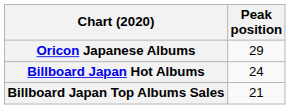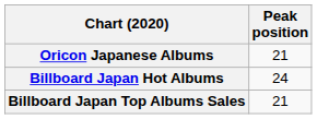 <table class="wikitable plainrowheaders" style="text-align:center">
 <tr>
 <th scope="col">Chart (2020)</th>
 <th scope="col">Peak<br> position</th>
 </tr>
 <tr>
 <th scope="row"><a href='#'>Oricon</a> Japanese Albums</th>
-<td>29</td>
+<td>21</td>
 </tr>
 <tr>
 <th scope="row"><a href='#'>Billboard Japan</a> Hot Albums</th>
 <td>24</td>
 </tr>
 <tr>
 <th scope="row">Billboard Japan Top Albums Sales</th>
 <td>21</td>
 </tr>
 </table>
